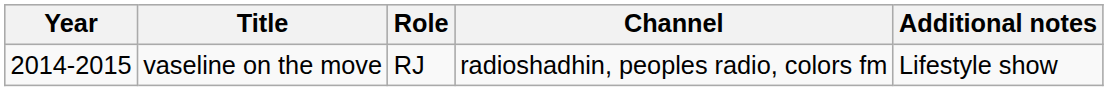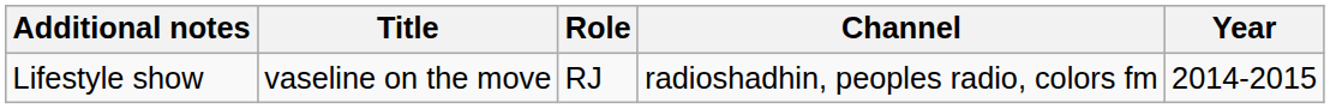 <table class="wikitable">
 <tr>
-<th>Year</th>
+<th>Additional notes</th>
 <th>Title</th>
 <th>Role</th>
 <th>Channel</th>
-<th>Additional notes</th>
+<th>Year</th>
 </tr>
 <tr>
-<td>2014-2015</td>
+<td>Lifestyle show</td>
 <td>vaseline on the move</td>
 <td>RJ</td>
 <td>radioshadhin, peoples radio, colors fm</td>
-<td>Lifestyle show</td>
+<td>2014-2015</td>
 </tr>
 </table>
